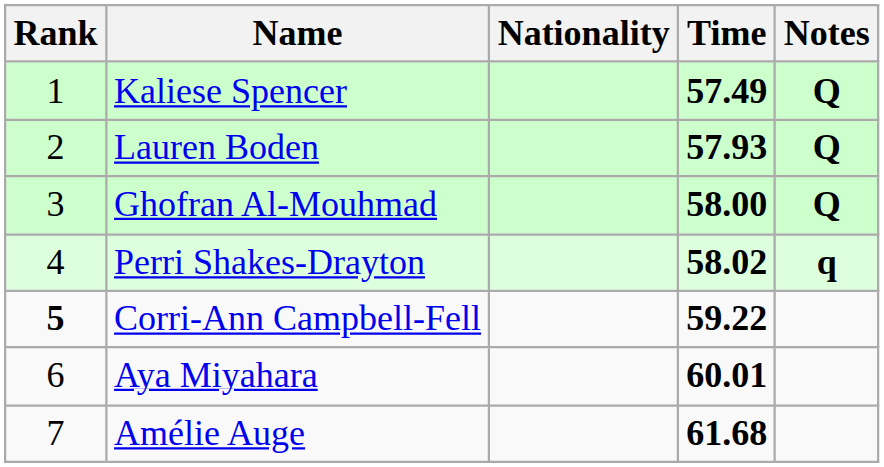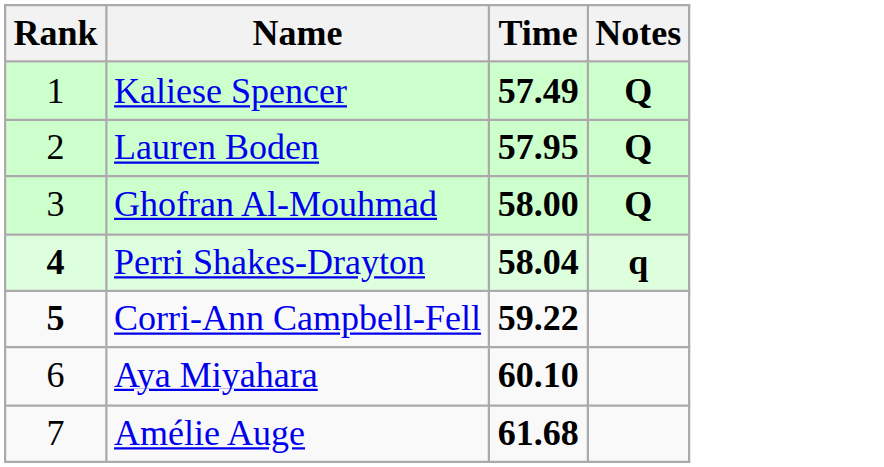 <table class="wikitable sortable" style="text-align:center">
 <tr>
 <th>Rank</th>
 <th>Name</th>
-<th>Nationality</th>
 <th>Time</th>
 <th>Notes</th>
 </tr>
 <tr bgcolor=ccffcc>
 <td>1</td>
 <td align=left><a href='#'>Kaliese Spencer</a></td>
-<td align=left></td>
 <td><strong>57.49</strong></td>
 <td><strong>Q</strong></td>
 </tr>
 <tr bgcolor=ccffcc>
 <td>2</td>
 <td align=left><a href='#'>Lauren Boden</a></td>
-<td align=left></td>
-<td><strong>57.93</strong></td>
+<td><strong>57.95</strong></td>
 <td><strong>Q</strong></td>
 </tr>
 <tr bgcolor=ccffcc>
 <td>3</td>
 <td align=left><a href='#'>Ghofran Al-Mouhmad</a></td>
-<td align=left></td>
 <td><strong>58.00</strong></td>
 <td><strong>Q</strong></td>
 </tr>
 <tr bgcolor=ddffdd>
-<td>4</td>
+<td><strong>4</strong></td>
 <td align=left><a href='#'>Perri Shakes-Drayton</a></td>
-<td align=left></td>
-<td><strong>58.02</strong></td>
+<td><strong>58.04</strong></td>
 <td><strong>q</strong></td>
 </tr>
 <tr>
 <td><strong>5</strong></td>
 <td align=left><a href='#'>Corri-Ann Campbell-Fell</a></td>
-<td align=left></td>
 <td><strong>59.22</strong></td>
 <td></td>
 </tr>
 <tr>
 <td>6</td>
 <td align=left><a href='#'>Aya Miyahara</a></td>
-<td align=left></td>
-<td><strong>60.01</strong></td>
+<td><strong>60.10</strong></td>
 <td></td>
 </tr>
 <tr>
 <td>7</td>
 <td align=left><a href='#'>Amélie Auge</a></td>
-<td align=left></td>
 <td><strong>61.68</strong></td>
 <td></td>
 </tr>
 </table>
